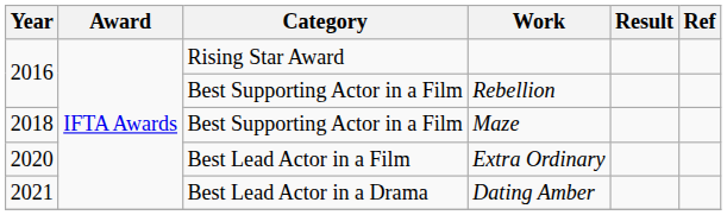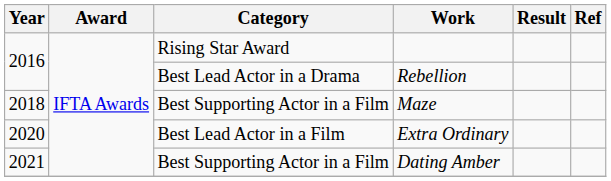 <table class="wikitable plainrowheaders">
 <tr>
 <th>Year</th>
 <th>Award</th>
 <th>Category</th>
 <th>Work</th>
 <th>Result</th>
 <th>Ref</th>
 </tr>
 <tr>
 <td rowspan="2">2016</td>
 <td rowspan="5"><a href='#'>IFTA Awards</a></td>
 <td>Rising Star Award</td>
 <td></td>
 <td></td>
 <td></td>
 </tr>
 <tr>
-<td>Best Supporting Actor in a Film</td>
+<td>Best Lead Actor in a Drama</td>
 <td><em>Rebellion</em></td>
 <td></td>
 <td></td>
 </tr>
 <tr>
 <td>2018</td>
 <td>Best Supporting Actor in a Film</td>
 <td><em>Maze</em></td>
 <td></td>
 <td></td>
 </tr>
 <tr>
 <td>2020</td>
 <td>Best Lead Actor in a Film</td>
 <td><em>Extra Ordinary</em></td>
 <td></td>
 <td></td>
 </tr>
 <tr>
 <td>2021</td>
-<td>Best Lead Actor in a Drama</td>
+<td>Best Supporting Actor in a Film</td>
 <td><em>Dating Amber</em></td>
 <td></td>
 <td></td>
 </tr>
 <tr>
 </tr>
 </table>
